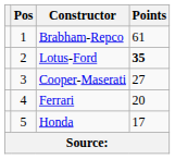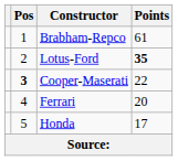 <table class="wikitable" style="font-size: 95%;">
 <tr>
 <th></th>
 <th>Pos</th>
 <th>Constructor</th>
 <th>Points</th>
 </tr>
 <tr>
 <td align="left"></td>
 <td align="center">1</td>
 <td> <a href='#'>Brabham</a>-<a href='#'>Repco</a></td>
 <td align="left">61</td>
 </tr>
 <tr>
 <td align="left"></td>
 <td align="center">2</td>
 <td> <a href='#'>Lotus</a>-<a href='#'>Ford</a></td>
 <td align="left"><strong>35</strong></td>
 </tr>
 <tr>
 <td align="left"></td>
-<td align="center">3</td>
+<td align="center"><strong>3</strong></td>
 <td> <a href='#'>Cooper</a>-<a href='#'>Maserati</a></td>
-<td align="left">27</td>
+<td align="left">22</td>
 </tr>
 <tr>
 <td align="left"></td>
 <td align="center">4</td>
 <td> <a href='#'>Ferrari</a></td>
 <td align="left">20</td>
 </tr>
 <tr>
 <td align="left"></td>
 <td align="center">5</td>
 <td> <a href='#'>Honda</a></td>
 <td align="left">17</td>
 </tr>
 <tr>
 <th colspan=4>Source:</th>
 </tr>
 </table>
